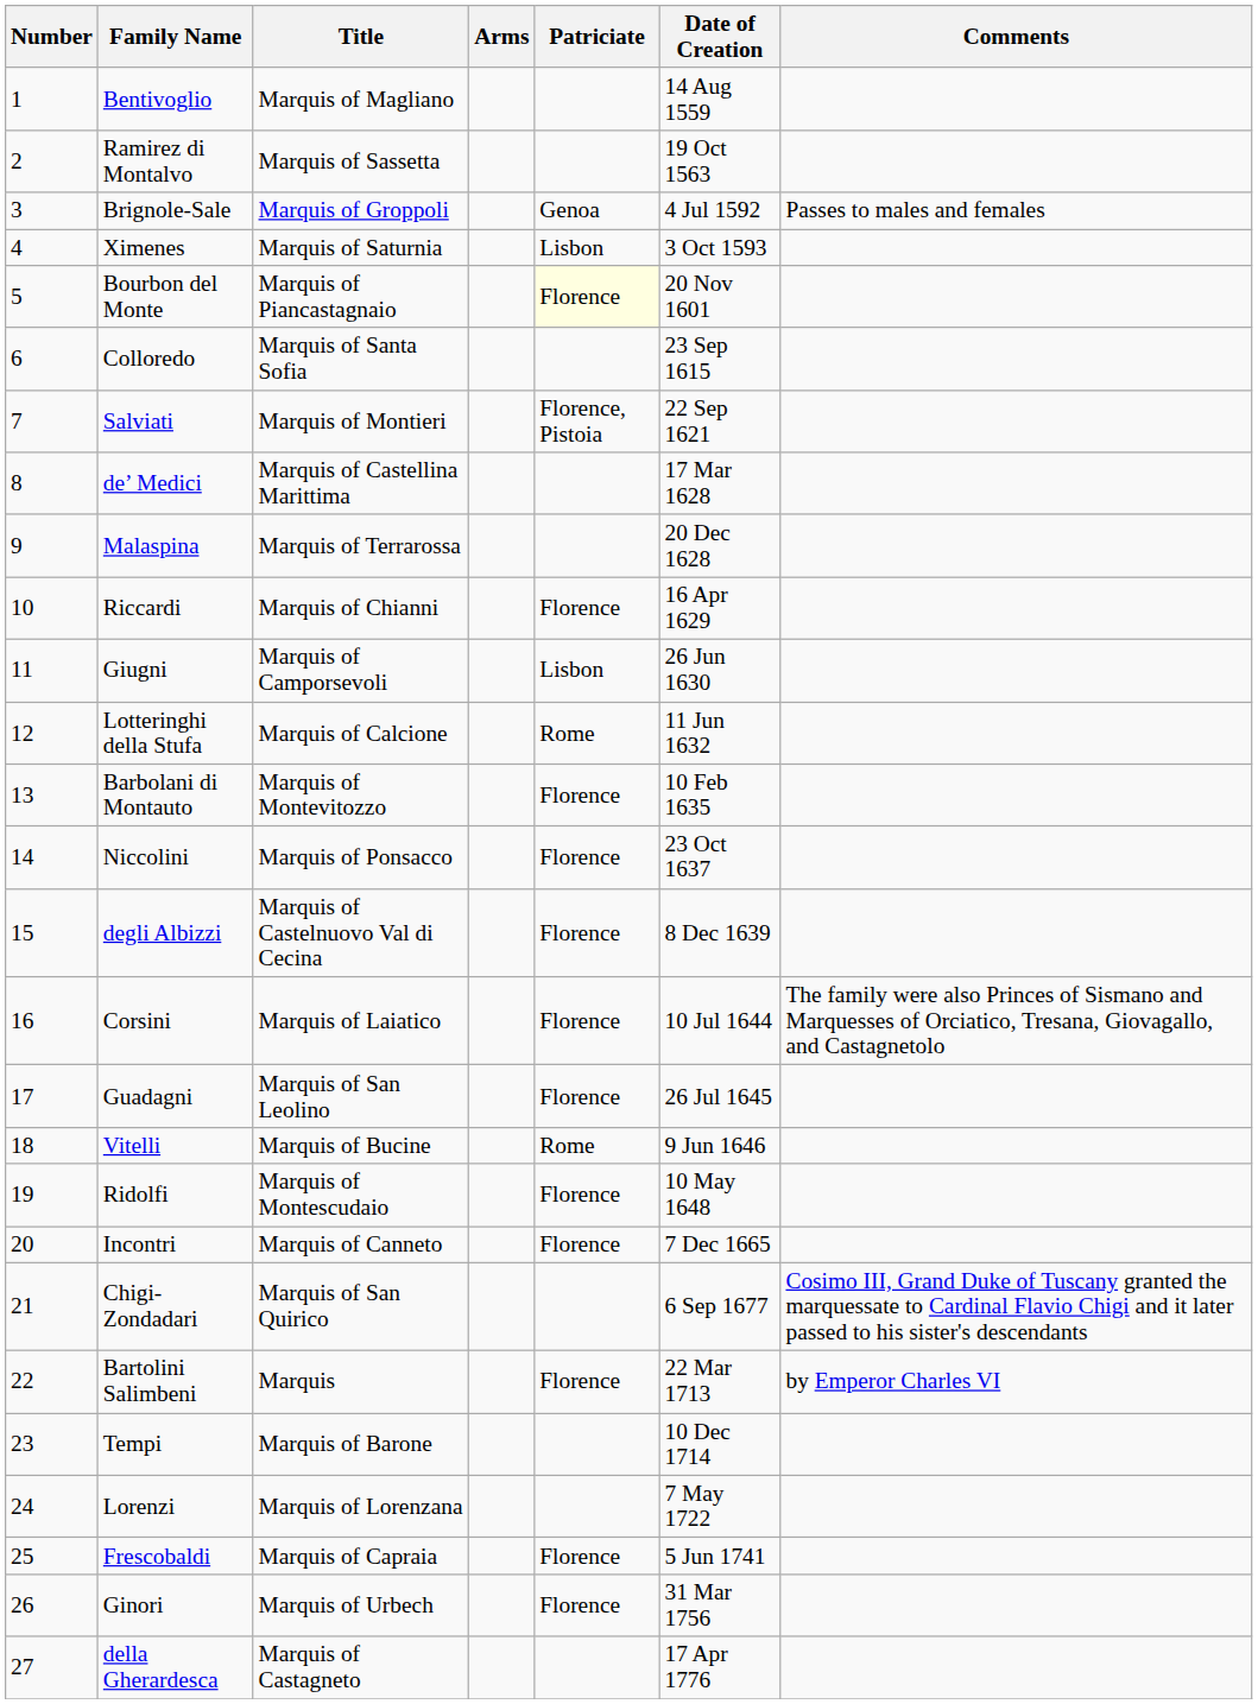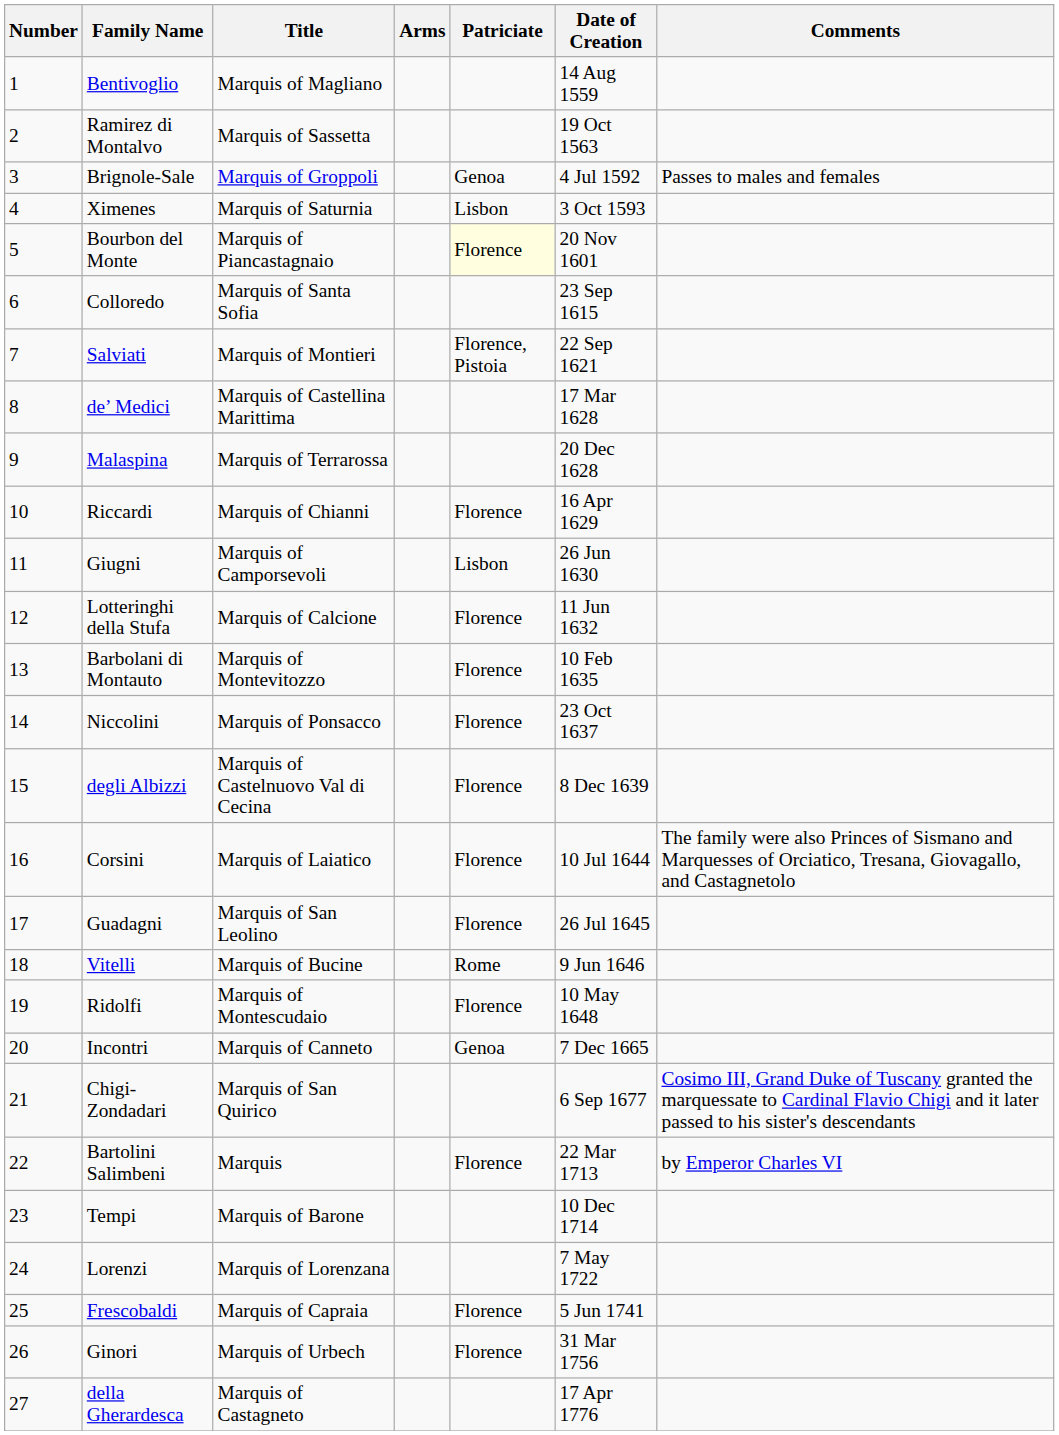 <table class="wikitable sortable">
 <tr>
 <th>Number</th>
 <th>Family Name</th>
 <th>Title</th>
 <th class="unsortable">Arms</th>
 <th>Patriciate</th>
 <th>Date of Creation</th>
 <th>Comments</th>
 </tr>
 <tr>
 <td>1</td>
 <td><a href='#'>Bentivoglio</a></td>
 <td>Marquis of Magliano</td>
 <td></td>
 <td></td>
 <td>14 Aug 1559</td>
 <td></td>
 </tr>
 <tr>
 <td>2</td>
 <td>Ramirez di Montalvo</td>
 <td>Marquis of Sassetta</td>
 <td></td>
 <td></td>
 <td>19 Oct 1563</td>
 <td></td>
 </tr>
 <tr>
 <td>3</td>
 <td>Brignole-Sale</td>
 <td><a href='#'>Marquis of Groppoli</a></td>
 <td></td>
 <td>Genoa</td>
 <td>4 Jul 1592</td>
 <td>Passes to males and females</td>
 </tr>
 <tr>
 <td>4</td>
 <td>Ximenes</td>
 <td>Marquis of Saturnia</td>
 <td></td>
 <td>Lisbon</td>
 <td>3 Oct 1593</td>
 <td></td>
 </tr>
 <tr>
 <td>5</td>
 <td>Bourbon del Monte</td>
 <td>Marquis of Piancastagnaio</td>
 <td></td>
 <td style="background: lightyellow;">Florence</td>
 <td>20 Nov 1601</td>
 <td></td>
 </tr>
 <tr>
 <td>6</td>
 <td>Colloredo</td>
 <td>Marquis of Santa Sofia</td>
 <td></td>
 <td></td>
 <td>23 Sep 1615</td>
 <td></td>
 </tr>
 <tr>
 <td>7</td>
 <td><a href='#'>Salviati</a></td>
 <td>Marquis of Montieri</td>
 <td></td>
 <td>Florence, Pistoia</td>
 <td>22 Sep 1621</td>
 <td></td>
 </tr>
 <tr>
 <td>8</td>
 <td><a href='#'>de’ Medici</a></td>
 <td>Marquis of Castellina Marittima</td>
 <td></td>
 <td></td>
 <td>17 Mar 1628</td>
 <td></td>
 </tr>
 <tr>
 <td>9</td>
 <td><a href='#'>Malaspina</a></td>
 <td>Marquis of Terrarossa</td>
 <td></td>
 <td></td>
 <td>20 Dec 1628</td>
 <td></td>
 </tr>
 <tr>
 <td>10</td>
 <td>Riccardi</td>
 <td>Marquis of Chianni</td>
 <td></td>
 <td>Florence</td>
 <td>16 Apr 1629</td>
 <td></td>
 </tr>
 <tr>
 <td>11</td>
 <td>Giugni</td>
 <td>Marquis of Camporsevoli</td>
 <td></td>
 <td>Lisbon</td>
 <td>26 Jun 1630</td>
 <td></td>
 </tr>
 <tr>
 <td>12</td>
 <td>Lotteringhi della Stufa</td>
 <td>Marquis of Calcione</td>
 <td></td>
-<td>Rome</td>
+<td>Florence</td>
 <td>11 Jun 1632</td>
 <td></td>
 </tr>
 <tr>
 <td>13</td>
 <td>Barbolani di Montauto</td>
 <td>Marquis of Montevitozzo</td>
 <td></td>
 <td>Florence</td>
 <td>10 Feb 1635</td>
 <td></td>
 </tr>
 <tr>
 <td>14</td>
 <td>Niccolini</td>
 <td>Marquis of Ponsacco</td>
 <td></td>
 <td>Florence</td>
 <td>23 Oct 1637</td>
 <td></td>
 </tr>
 <tr>
 <td>15</td>
 <td><a href='#'>degli Albizzi</a></td>
 <td>Marquis of Castelnuovo Val di Cecina</td>
 <td></td>
 <td>Florence</td>
 <td>8 Dec 1639</td>
 <td></td>
 </tr>
 <tr>
 <td>16</td>
 <td>Corsini</td>
 <td>Marquis of Laiatico</td>
 <td></td>
 <td>Florence</td>
 <td>10 Jul 1644</td>
 <td>The family were also Princes of Sismano and Marquesses of Orciatico, Tresana, Giovagallo, and Castagnetolo</td>
 </tr>
 <tr>
 <td>17</td>
 <td>Guadagni</td>
 <td>Marquis of San Leolino</td>
 <td></td>
 <td>Florence</td>
 <td>26 Jul 1645</td>
 <td></td>
 </tr>
 <tr>
 <td>18</td>
 <td><a href='#'>Vitelli</a></td>
 <td>Marquis of Bucine</td>
 <td></td>
 <td>Rome</td>
 <td>9 Jun 1646</td>
 <td></td>
 </tr>
 <tr>
 <td>19</td>
 <td>Ridolfi</td>
 <td>Marquis of Montescudaio</td>
 <td></td>
 <td>Florence</td>
 <td>10 May 1648</td>
 <td></td>
 </tr>
 <tr>
 <td>20</td>
 <td>Incontri</td>
 <td>Marquis of Canneto</td>
 <td></td>
-<td>Florence</td>
+<td>Genoa</td>
 <td>7 Dec 1665</td>
 <td></td>
 </tr>
 <tr>
 <td>21</td>
 <td>Chigi-Zondadari</td>
 <td>Marquis of San Quirico</td>
 <td></td>
 <td></td>
 <td>6 Sep 1677</td>
 <td><a href='#'>Cosimo III, Grand Duke of Tuscany</a> granted the marquessate to <a href='#'>Cardinal Flavio Chigi</a> and it later passed to his sister's descendants</td>
 </tr>
 <tr>
 <td>22</td>
 <td>Bartolini Salimbeni</td>
 <td>Marquis</td>
 <td></td>
 <td>Florence</td>
 <td>22 Mar 1713</td>
 <td>by <a href='#'>Emperor Charles VI</a></td>
 </tr>
 <tr>
 <td>23</td>
 <td>Tempi</td>
 <td>Marquis of Barone</td>
 <td></td>
 <td></td>
 <td>10 Dec 1714</td>
 <td></td>
 </tr>
 <tr>
 <td>24</td>
 <td>Lorenzi</td>
 <td>Marquis of Lorenzana</td>
 <td></td>
 <td></td>
 <td>7 May 1722</td>
 <td></td>
 </tr>
 <tr>
 <td>25</td>
 <td><a href='#'>Frescobaldi</a></td>
 <td>Marquis of Capraia</td>
 <td></td>
 <td>Florence</td>
 <td>5 Jun 1741</td>
 <td></td>
 </tr>
 <tr>
 <td>26</td>
 <td>Ginori</td>
 <td>Marquis of Urbech</td>
 <td></td>
 <td>Florence</td>
 <td>31 Mar 1756</td>
 <td></td>
 </tr>
 <tr>
 <td>27</td>
 <td><a href='#'>della Gherardesca</a></td>
 <td>Marquis of Castagneto</td>
 <td></td>
 <td></td>
 <td>17 Apr 1776</td>
 <td></td>
 </tr>
 <tr>
 </tr>
 </table>
